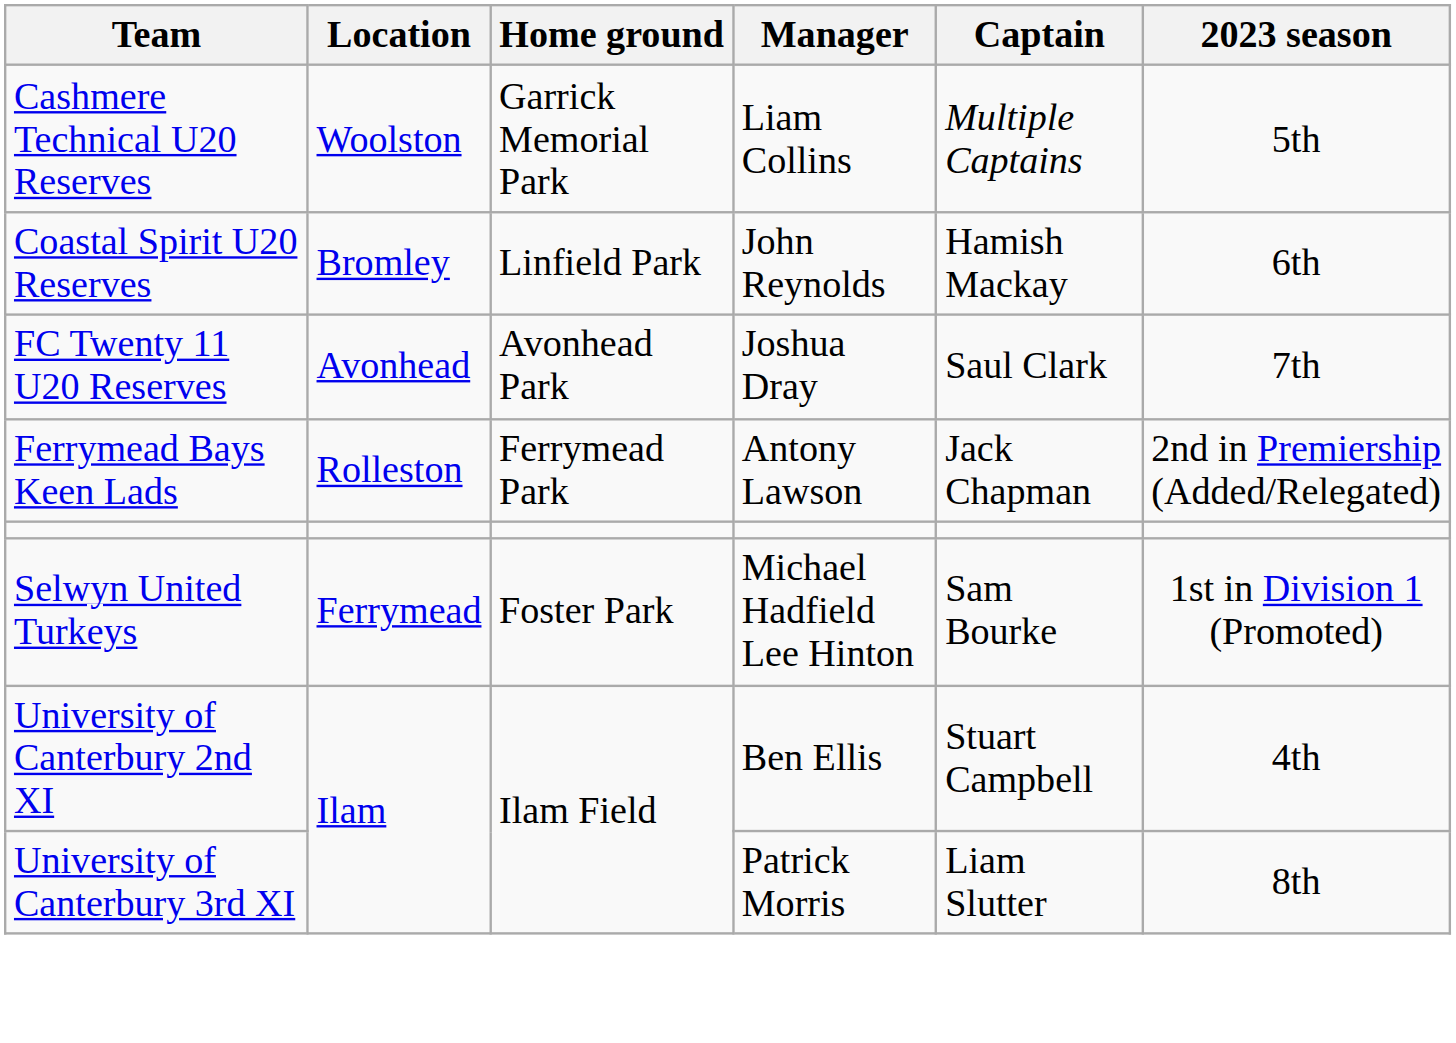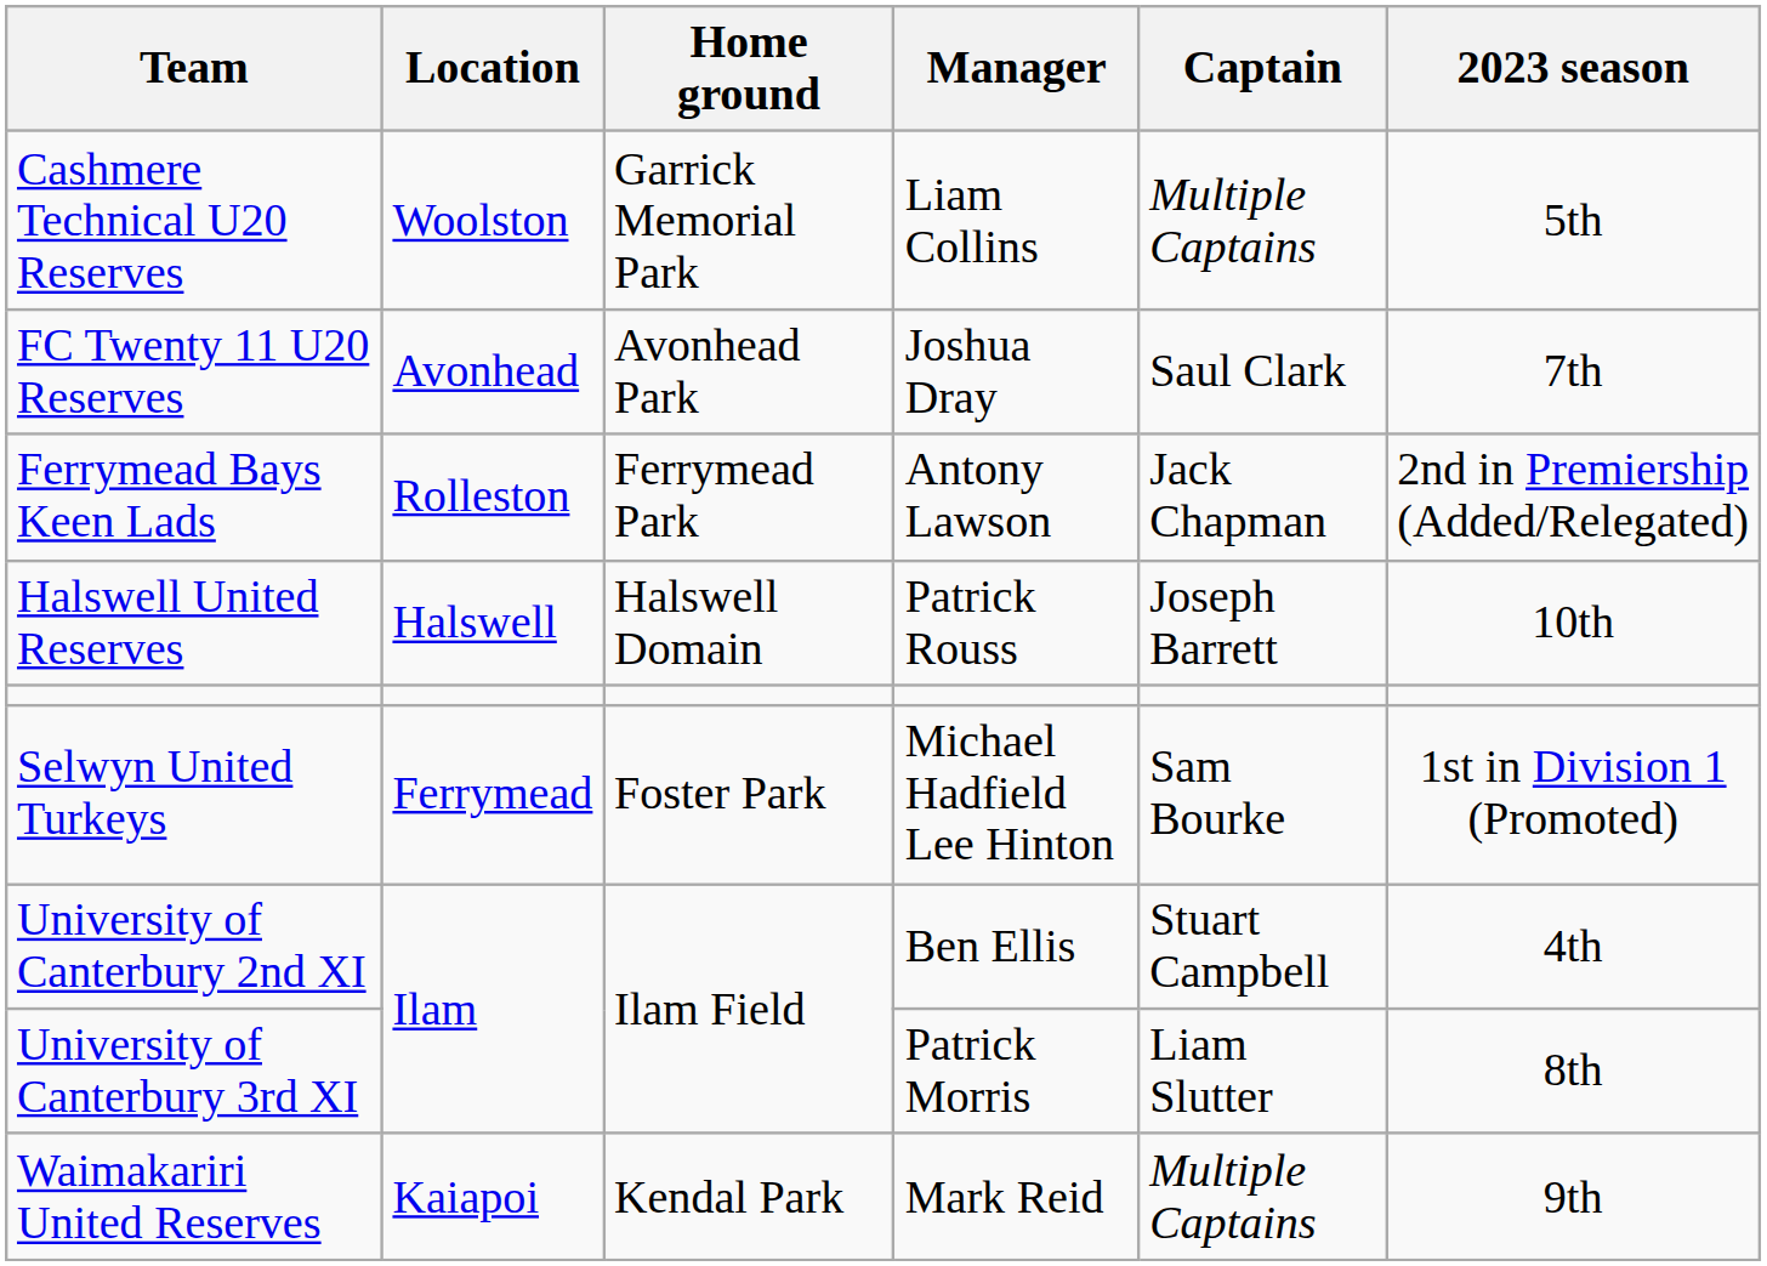 <table class="wikitable sortable">
 <tr>
 <th>Team</th>
 <th>Location</th>
 <th>Home ground</th>
 <th>Manager</th>
 <th>Captain</th>
 <th>2023 season</th>
 </tr>
 <tr>
 <td><a href='#'>Cashmere Technical U20 Reserves</a></td>
 <td><a href='#'>Woolston</a></td>
 <td>Garrick Memorial Park</td>
 <td>Liam Collins</td>
 <td><em>Multiple Captains</em></td>
 <td align="center">5th</td>
 </tr>
 <tr>
-<td><a href='#'>Coastal Spirit U20 Reserves</a></td>
-<td><a href='#'>Bromley</a></td>
-<td>Linfield Park</td>
-<td>John Reynolds</td>
-<td>Hamish Mackay</td>
-<td align="center">6th</td>
-</tr>
-<tr>
 <td><a href='#'>FC Twenty 11 U20 Reserves</a></td>
 <td><a href='#'>Avonhead</a></td>
 <td>Avonhead Park</td>
 <td>Joshua Dray</td>
 <td>Saul Clark</td>
 <td align="center">7th</td>
 </tr>
 <tr>
 <td><a href='#'>Ferrymead Bays Keen Lads</a></td>
 <td><a href='#'>Rolleston</a></td>
 <td>Ferrymead Park</td>
 <td>Antony Lawson</td>
 <td>Jack Chapman</td>
 <td align="center">2nd in <a href='#'>Premiership</a><br>(Added/Relegated)</td>
+</tr>
+<tr>
+<td><a href='#'>Halswell United Reserves</a></td>
+<td><a href='#'>Halswell</a></td>
+<td>Halswell Domain</td>
+<td>Patrick Rouss</td>
+<td>Joseph Barrett</td>
+<td align="center">10th</td>
 </tr>
 <tr>
 <td></td>
 <td></td>
 <td></td>
 <td></td>
 <td></td>
 <td align="center"></td>
 </tr>
 <tr>
 <td><a href='#'>Selwyn United Turkeys</a></td>
 <td><a href='#'>Ferrymead</a></td>
 <td>Foster Park</td>
 <td>Michael Hadfield<br>Lee Hinton</td>
 <td>Sam Bourke</td>
 <td align="center">1st in <a href='#'>Division 1</a><br>(Promoted)</td>
 </tr>
 <tr>
 <td><a href='#'>University of Canterbury 2nd XI</a></td>
 <td rowspan=2><a href='#'>Ilam</a></td>
 <td rowspan=2>Ilam Field</td>
 <td>Ben Ellis</td>
 <td>Stuart Campbell</td>
 <td align="center">4th</td>
 </tr>
 <tr>
 <td><a href='#'>University of Canterbury 3rd XI</a></td>
 <td>Patrick Morris</td>
 <td>Liam Slutter</td>
 <td align="center">8th</td>
 </tr>
+<tr>
+<td><a href='#'>Waimakariri United Reserves</a></td>
+<td><a href='#'>Kaiapoi</a></td>
+<td>Kendal Park</td>
+<td>Mark Reid</td>
+<td><em>Multiple Captains</em></td>
+<td align="center">9th</td>
+</tr>
 </table>
